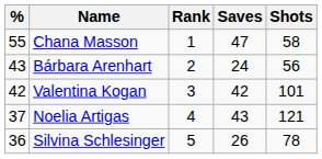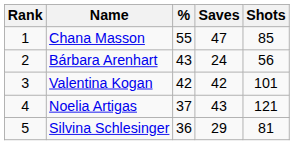 <table class="wikitable sortable" style="text-align: center;">
 <tr>
+<th>Rank</th>
+<th>Name</th>
 <th>%</th>
-<th>Name</th>
-<th>Rank</th>
 <th>Saves</th>
 <th>Shots</th>
 </tr>
 <tr>
+<td>1</td>
+<td align=left> <a href='#'>Chana Masson</a></td>
 <td>55</td>
-<td align=left> <a href='#'>Chana Masson</a></td>
-<td>1</td>
 <td>47</td>
-<td>58</td>
+<td>85</td>
 </tr>
 <tr>
+<td>2</td>
+<td align=left> <a href='#'>Bárbara Arenhart</a></td>
 <td>43</td>
-<td align=left> <a href='#'>Bárbara Arenhart</a></td>
-<td>2</td>
 <td>24</td>
 <td>56</td>
 </tr>
 <tr>
+<td>3</td>
+<td align=left> <a href='#'>Valentina Kogan</a></td>
 <td>42</td>
-<td align=left> <a href='#'>Valentina Kogan</a></td>
-<td>3</td>
 <td>42</td>
 <td>101</td>
 </tr>
 <tr>
+<td>4</td>
+<td align=left> <a href='#'>Noelia Artigas</a></td>
 <td>37</td>
-<td align=left> <a href='#'>Noelia Artigas</a></td>
-<td>4</td>
 <td>43</td>
 <td>121</td>
 </tr>
 <tr>
+<td>5</td>
+<td align=left> <a href='#'>Silvina Schlesinger</a></td>
 <td>36</td>
-<td align=left> <a href='#'>Silvina Schlesinger</a></td>
-<td>5</td>
-<td>26</td>
-<td>78</td>
+<td>29</td>
+<td>81</td>
 </tr>
 </table>
